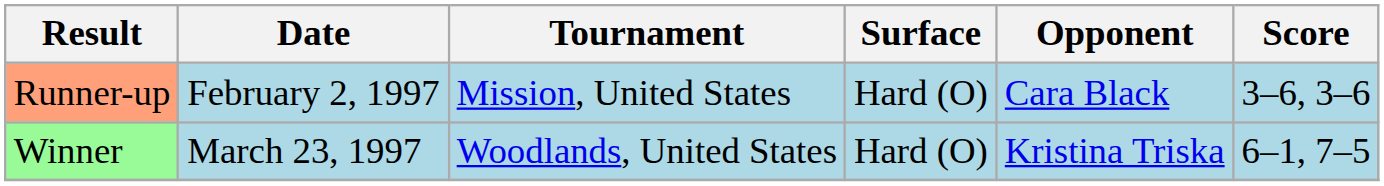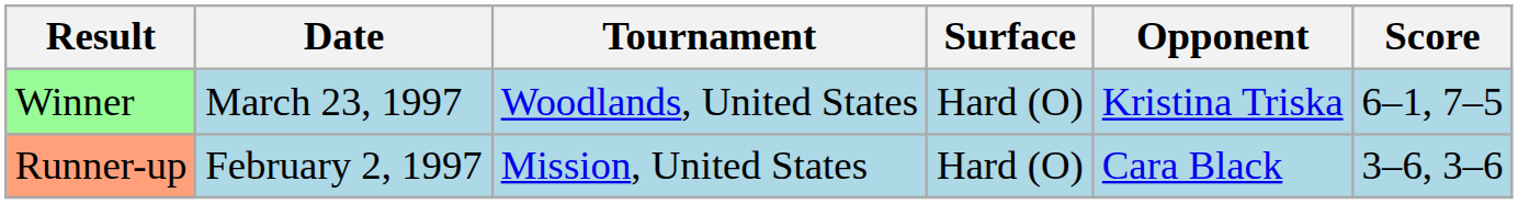 <table class="wikitable">
 <tr>
 <th>Result</th>
 <th>Date</th>
 <th>Tournament</th>
 <th>Surface</th>
 <th>Opponent</th>
 <th>Score</th>
 </tr>
 <tr style="background:lightblue;">
+<td style="background:#98fb98;">Winner</td>
+<td>March 23, 1997</td>
+<td><a href='#'>Woodlands</a>, United States</td>
+<td>Hard (O)</td>
+<td> <a href='#'>Kristina Triska</a></td>
+<td>6–1, 7–5</td>
+</tr>
+<tr style="background:lightblue;">
 <td style="background:#ffa07a;">Runner-up</td>
 <td>February 2, 1997</td>
 <td><a href='#'>Mission</a>, United States</td>
 <td>Hard (O)</td>
 <td> <a href='#'>Cara Black</a></td>
 <td>3–6, 3–6</td>
 </tr>
-<tr style="background:lightblue;">
-<td style="background:#98fb98;">Winner</td>
-<td>March 23, 1997</td>
-<td><a href='#'>Woodlands</a>, United States</td>
-<td>Hard (O)</td>
-<td> <a href='#'>Kristina Triska</a></td>
-<td>6–1, 7–5</td>
-</tr>
 <tr>
 </tr>
 </table>
